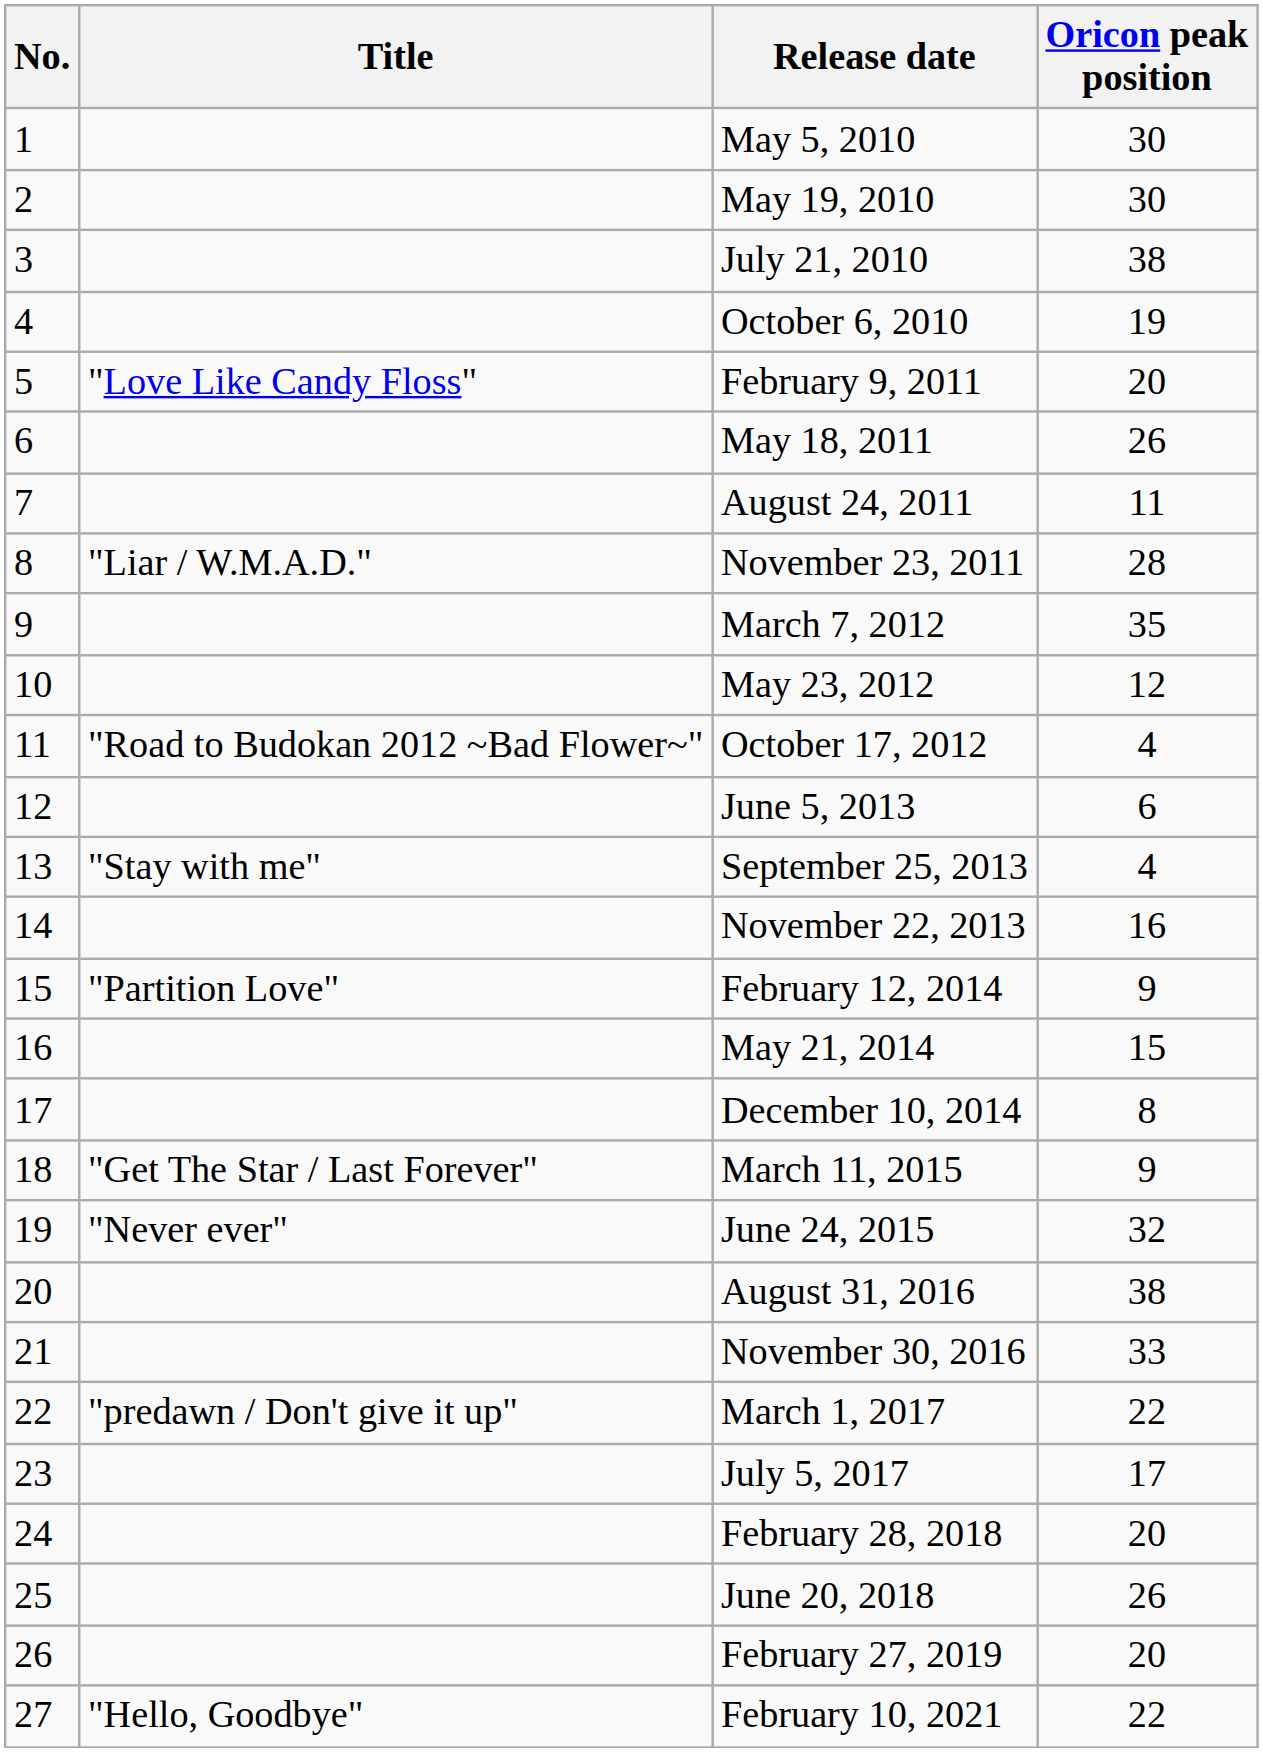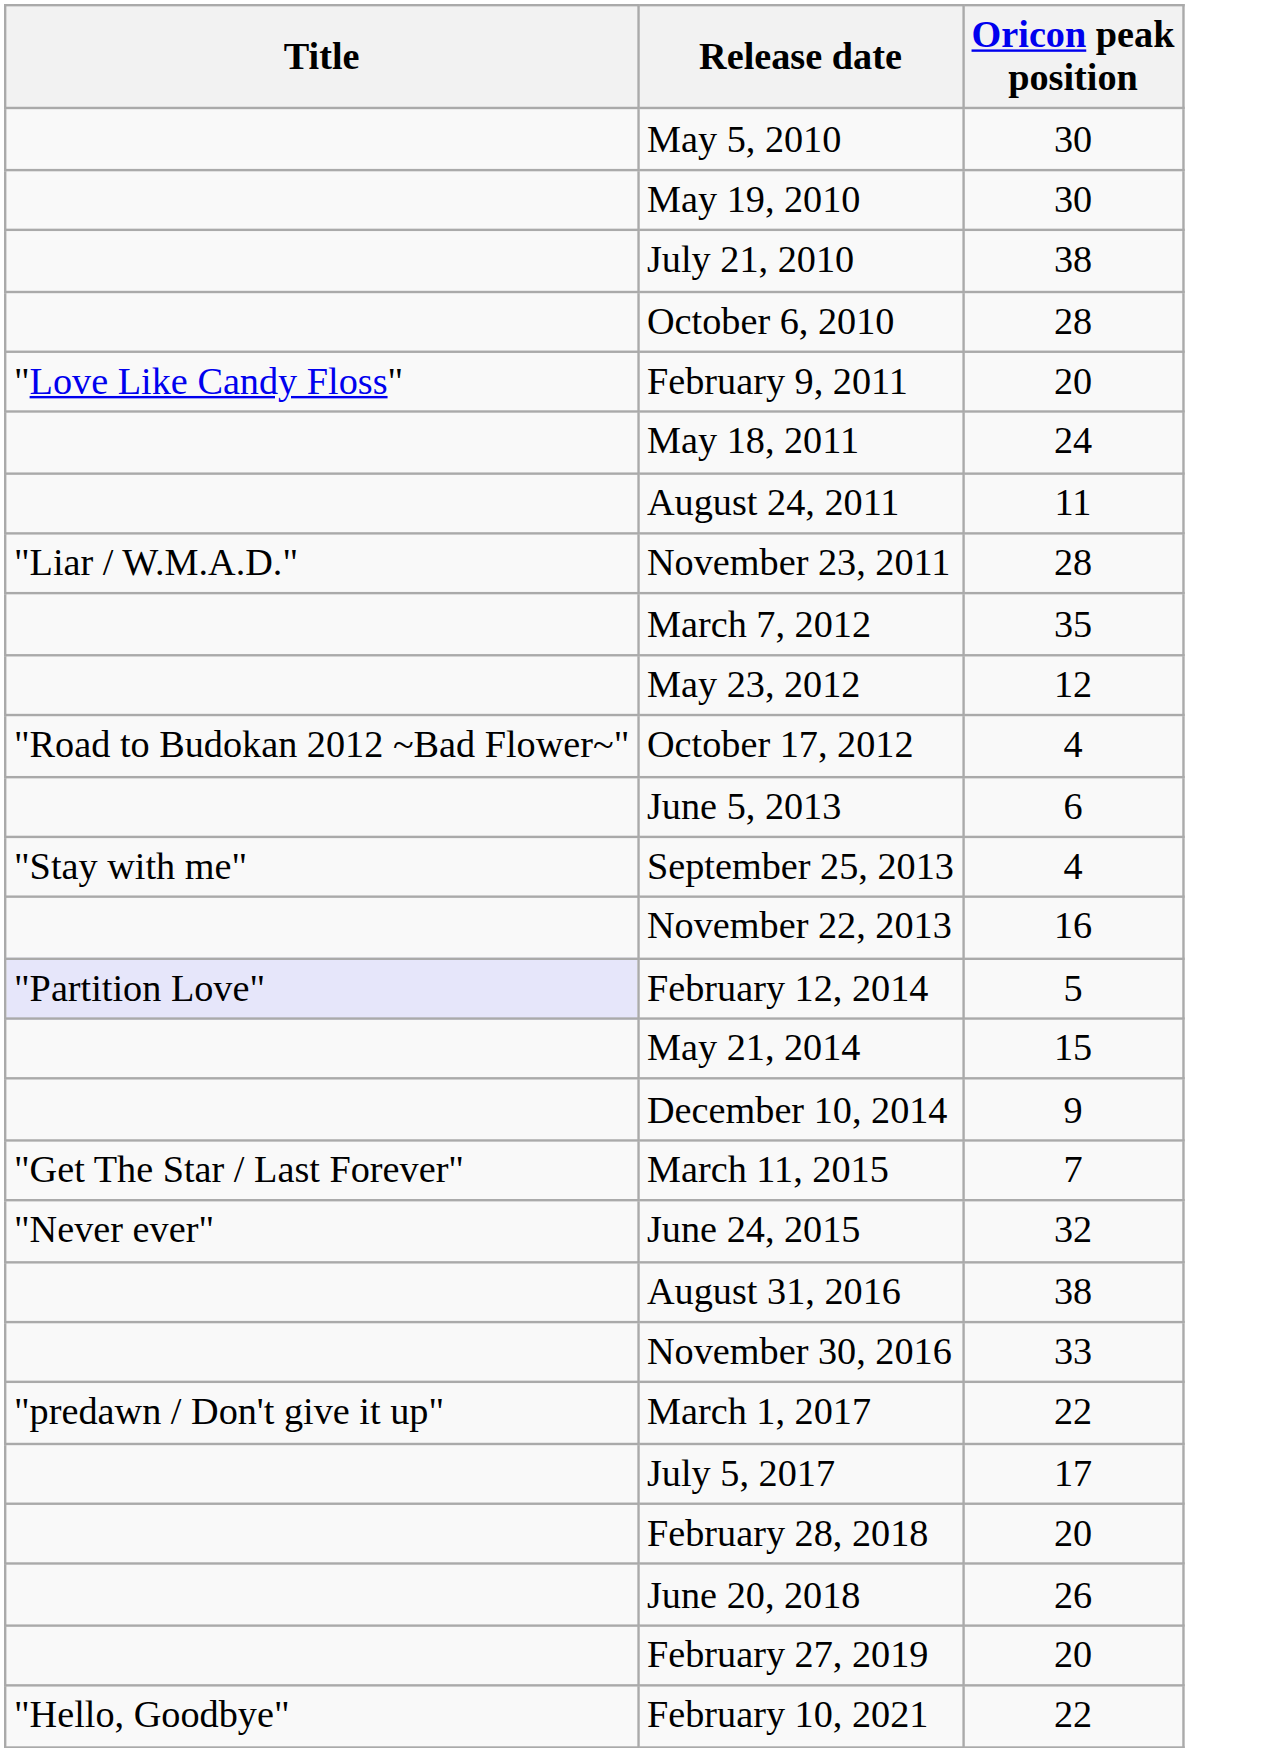 <table class="wikitable">
 <tr>
-<th>No.</th>
 <th>Title</th>
 <th>Release date</th>
 <th><a href='#'>Oricon</a> peak<br>position</th>
 </tr>
 <tr>
-<td>1</td>
 <td></td>
 <td>May 5, 2010</td>
 <td align="center">30</td>
 </tr>
 <tr>
-<td>2</td>
 <td></td>
 <td>May 19, 2010</td>
 <td align="center">30</td>
 </tr>
 <tr>
-<td>3</td>
 <td></td>
 <td>July 21, 2010</td>
 <td align="center">38</td>
 </tr>
 <tr>
-<td>4</td>
 <td></td>
 <td>October 6, 2010</td>
-<td align="center">19</td>
+<td align="center">28</td>
 </tr>
 <tr>
-<td>5</td>
 <td>"<a href='#'>Love Like Candy Floss</a>"</td>
 <td>February 9, 2011</td>
 <td align="center">20</td>
 </tr>
 <tr>
-<td>6</td>
 <td></td>
 <td>May 18, 2011</td>
-<td align="center">26</td>
+<td align="center">24</td>
 </tr>
 <tr>
-<td>7</td>
 <td></td>
 <td>August 24, 2011</td>
 <td align="center">11</td>
 </tr>
 <tr>
-<td>8</td>
 <td>"Liar / W.M.A.D."</td>
 <td>November 23, 2011</td>
 <td align="center">28</td>
 </tr>
 <tr>
-<td>9</td>
 <td></td>
 <td>March 7, 2012</td>
 <td align="center">35</td>
 </tr>
 <tr>
-<td>10</td>
 <td></td>
 <td>May 23, 2012</td>
 <td align="center">12</td>
 </tr>
 <tr>
-<td>11</td>
 <td>"Road to Budokan 2012 ~Bad Flower~"</td>
 <td>October 17, 2012</td>
 <td align="center">4</td>
 </tr>
 <tr>
-<td>12</td>
 <td></td>
 <td>June 5, 2013</td>
 <td align="center">6</td>
 </tr>
 <tr>
-<td>13</td>
 <td>"Stay with me"</td>
 <td>September 25, 2013</td>
 <td align="center">4</td>
 </tr>
 <tr>
-<td>14</td>
 <td></td>
 <td>November 22, 2013</td>
 <td align="center">16</td>
 </tr>
 <tr>
-<td>15</td>
-<td>"Partition Love"</td>
+<td style="background: lavender;">"Partition Love"</td>
 <td>February 12, 2014</td>
-<td align="center">9</td>
+<td align="center">5</td>
 </tr>
 <tr>
-<td>16</td>
 <td></td>
 <td>May 21, 2014</td>
 <td align="center">15</td>
 </tr>
 <tr>
-<td>17</td>
 <td></td>
 <td>December 10, 2014</td>
-<td align="center">8</td>
-</tr>
-<tr>
-<td>18</td>
-<td>"Get The Star / Last Forever"</td>
-<td>March 11, 2015</td>
 <td align="center">9</td>
 </tr>
 <tr>
-<td>19</td>
+<td>"Get The Star / Last Forever"</td>
+<td>March 11, 2015</td>
+<td align="center">7</td>
+</tr>
+<tr>
 <td>"Never ever"</td>
 <td>June 24, 2015</td>
 <td align="center">32</td>
 </tr>
 <tr>
-<td>20</td>
 <td></td>
 <td>August 31, 2016</td>
 <td align="center">38</td>
 </tr>
 <tr>
-<td>21</td>
 <td></td>
 <td>November 30, 2016</td>
 <td align="center">33</td>
 </tr>
 <tr>
-<td>22</td>
 <td>"predawn / Don't give it up"</td>
 <td>March 1, 2017</td>
 <td align="center">22</td>
 </tr>
 <tr>
-<td>23</td>
 <td></td>
 <td>July 5, 2017</td>
 <td align="center">17</td>
 </tr>
 <tr>
-<td>24</td>
 <td></td>
 <td>February 28, 2018</td>
 <td align="center">20</td>
 </tr>
 <tr>
-<td>25</td>
 <td></td>
 <td>June 20, 2018</td>
 <td align="center">26</td>
 </tr>
 <tr>
-<td>26</td>
 <td></td>
 <td>February 27, 2019</td>
 <td align="center">20</td>
 </tr>
 <tr>
-<td>27</td>
 <td>"Hello, Goodbye"</td>
 <td>February 10, 2021</td>
 <td align="center">22</td>
 </tr>
 </table>
